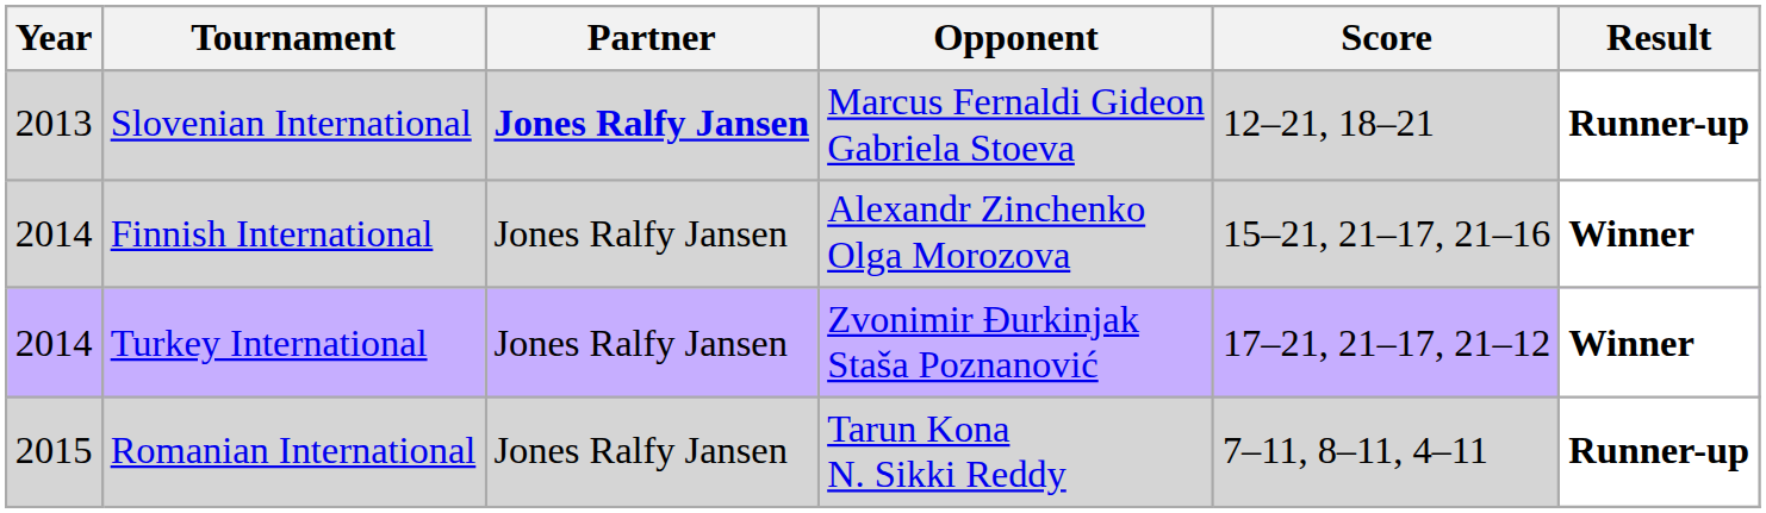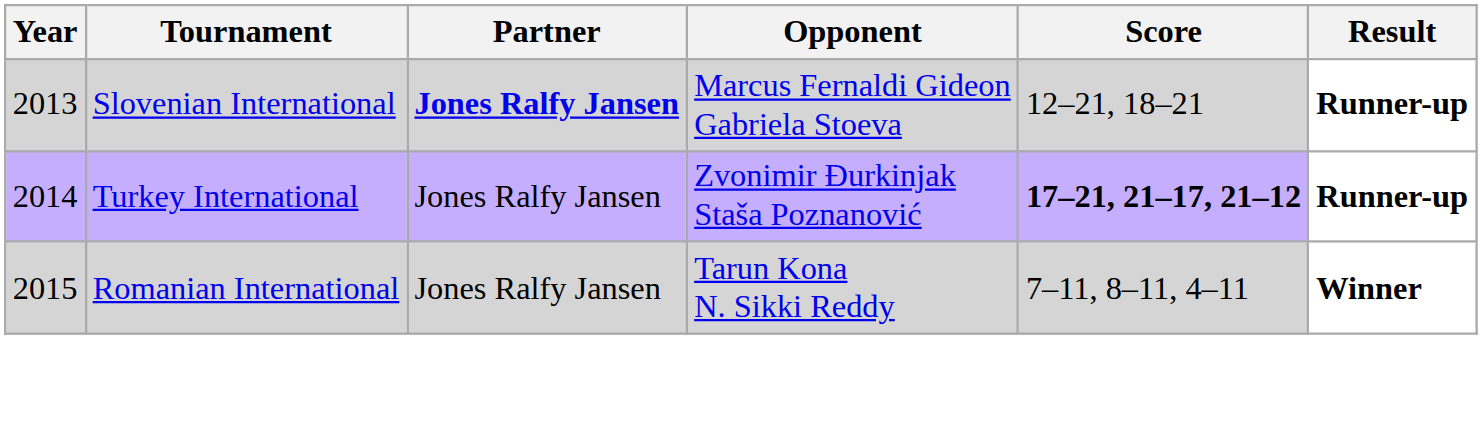 <table class="sortable wikitable" style="font-size: 90%;">
 <tr>
 <th>Year</th>
 <th>Tournament</th>
 <th>Partner</th>
 <th>Opponent</th>
 <th>Score</th>
 <th>Result</th>
 </tr>
 <tr style="background:#D5D5D5">
 <td align="center">2013</td>
 <td align="left"><a href='#'>Slovenian International</a></td>
 <td align="left"><strong> <a href='#'>Jones Ralfy Jansen</a></strong></td>
 <td align="left"> <a href='#'>Marcus Fernaldi Gideon</a> <br>  <a href='#'>Gabriela Stoeva</a></td>
 <td align="left">12–21, 18–21</td>
 <td style="text-align:left; background:white"> <strong>Runner-up</strong></td>
 </tr>
-<tr style="background:#D5D5D5">
-<td align="center">2014</td>
-<td align="left"><a href='#'>Finnish International</a></td>
-<td align="left"> Jones Ralfy Jansen</td>
-<td align="left"> <a href='#'>Alexandr Zinchenko</a> <br>  <a href='#'>Olga Morozova</a></td>
-<td align="left">15–21, 21–17, 21–16</td>
-<td style="text-align:left; background:white"> <strong>Winner</strong></td>
-</tr>
 <tr style="background:#C6AEFF">
 <td align="center">2014</td>
 <td align="left"><a href='#'>Turkey International</a></td>
 <td align="left"> Jones Ralfy Jansen</td>
 <td align="left"> <a href='#'>Zvonimir Đurkinjak</a> <br>  <a href='#'>Staša Poznanović</a></td>
-<td align="left">17–21, 21–17, 21–12</td>
-<td style="text-align:left; background:white"> <strong>Winner</strong></td>
+<td align="left"><strong>17–21, 21–17, 21–12</strong></td>
+<td style="text-align:left; background:white"> <strong>Runner-up</strong></td>
 </tr>
 <tr style="background:#D5D5D5">
 <td align="center">2015</td>
 <td align="left"><a href='#'>Romanian International</a></td>
 <td align="left"> Jones Ralfy Jansen</td>
 <td align="left"> <a href='#'>Tarun Kona</a> <br>  <a href='#'>N. Sikki Reddy</a></td>
 <td align="left">7–11, 8–11, 4–11</td>
-<td style="text-align:left; background:white"> <strong>Runner-up</strong></td>
+<td style="text-align:left; background:white"> <strong>Winner</strong></td>
 </tr>
 </table>
